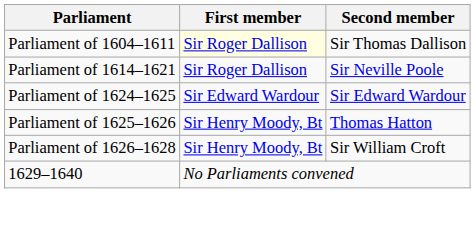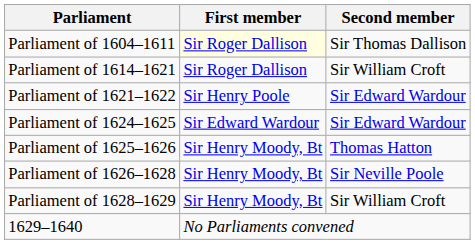 <table class="wikitable">
 <tr>
 <th>Parliament</th>
 <th>First member</th>
 <th>Second member</th>
 </tr>
 <tr>
 <td>Parliament of 1604–1611</td>
 <td style="background: lightyellow;"><a href='#'>Sir Roger Dallison</a></td>
 <td>Sir Thomas Dallison</td>
 </tr>
 <tr>
 <td>Parliament of 1614–1621</td>
 <td><a href='#'>Sir Roger Dallison</a></td>
-<td><a href='#'>Sir Neville Poole</a></td>
+<td>Sir William Croft</td>
+</tr>
+<tr>
+<td>Parliament of 1621–1622</td>
+<td><a href='#'>Sir Henry Poole</a></td>
+<td><a href='#'>Sir Edward Wardour</a></td>
 </tr>
 <tr>
 <td>Parliament of 1624–1625</td>
 <td><a href='#'>Sir Edward Wardour</a></td>
 <td><a href='#'>Sir Edward Wardour</a></td>
 </tr>
 <tr>
 <td>Parliament of 1625–1626</td>
 <td><a href='#'>Sir Henry Moody, Bt</a></td>
 <td><a href='#'>Thomas Hatton</a></td>
 </tr>
 <tr>
 <td>Parliament of 1626–1628</td>
 <td><a href='#'>Sir Henry Moody, Bt</a></td>
+<td><a href='#'>Sir Neville Poole</a></td>
+</tr>
+<tr>
+<td>Parliament of 1628–1629</td>
+<td><a href='#'>Sir Henry Moody, Bt</a></td>
 <td>Sir William Croft</td>
 </tr>
 <tr>
 <td>1629–1640</td>
 <td colspan = "2"><em>No Parliaments convened</em></td>
 </tr>
 </table>
